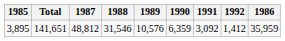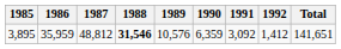 <table class="wikitable">
 <tr>
 <th>1985</th>
-<th>Total</th>
+<th>1986</th>
 <th>1987</th>
 <th>1988</th>
 <th>1989</th>
 <th>1990</th>
 <th>1991</th>
 <th>1992</th>
-<th>1986</th>
+<th>Total</th>
 </tr>
 <tr>
 <td>3,895</td>
-<td>141,651</td>
+<td>35,959</td>
 <td>48,812</td>
-<td>31,546</td>
+<td><strong>31,546</strong></td>
 <td>10,576</td>
 <td>6,359</td>
 <td>3,092</td>
 <td>1,412</td>
-<td>35,959</td>
+<td>141,651</td>
 </tr>
 </table>
